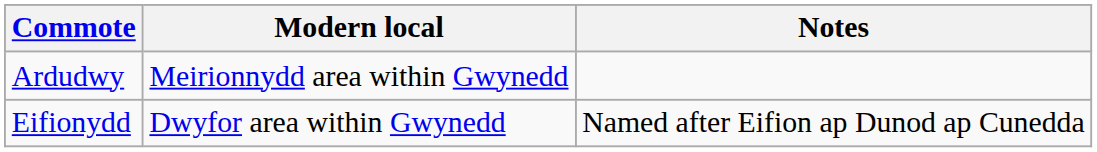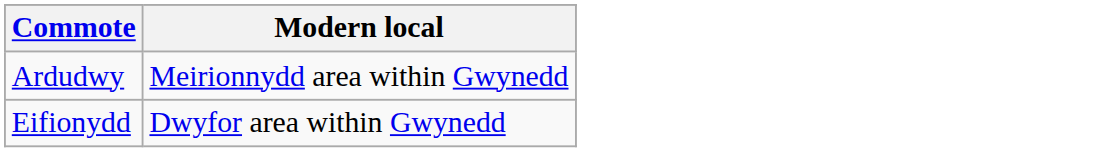 <table class="wikitable" style="text-align:left">
 <tr>
 <th><a href='#'>Commote</a></th>
 <th>Modern local</th>
-<th>Notes</th>
 </tr>
 <tr>
 <td><a href='#'>Ardudwy</a></td>
 <td><a href='#'>Meirionnydd</a> area within <a href='#'>Gwynedd</a></td>
-<td></td>
 </tr>
 <tr>
 <td><a href='#'>Eifionydd</a></td>
 <td><a href='#'>Dwyfor</a> area within <a href='#'>Gwynedd</a></td>
-<td>Named after Eifion ap Dunod ap Cunedda</td>
 </tr>
 </table>
